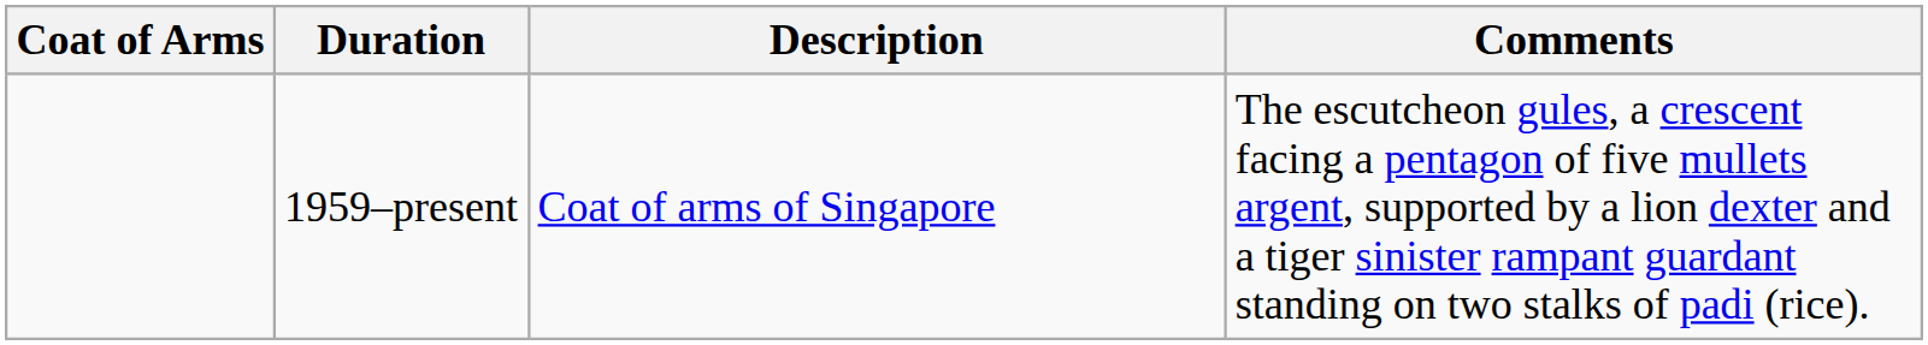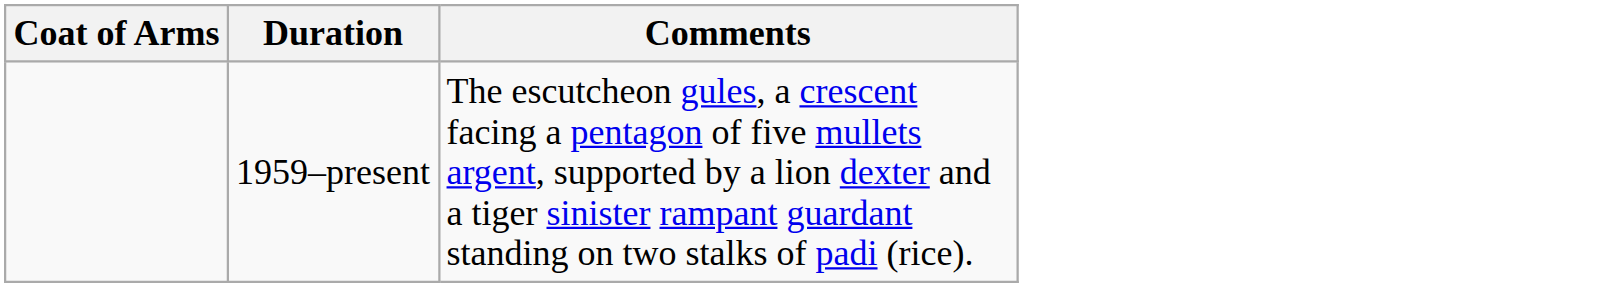 <table class="wikitable">
 <tr>
 <th>Coat of Arms</th>
 <th>Duration</th>
-<th width="250">Description</th>
 <th width="250">Comments</th>
 </tr>
 <tr>
 <td></td>
 <td>1959–present</td>
-<td><a href='#'>Coat of arms of Singapore</a></td>
 <td>The escutcheon <a href='#'>gules</a>, a <a href='#'>crescent</a> facing a <a href='#'>pentagon</a> of five <a href='#'>mullets</a> <a href='#'>argent</a>, supported by a lion <a href='#'>dexter</a> and a tiger <a href='#'>sinister</a> <a href='#'>rampant</a> <a href='#'>guardant</a> standing on two stalks of <a href='#'>padi</a> (rice).</td>
 </tr>
 </table>
